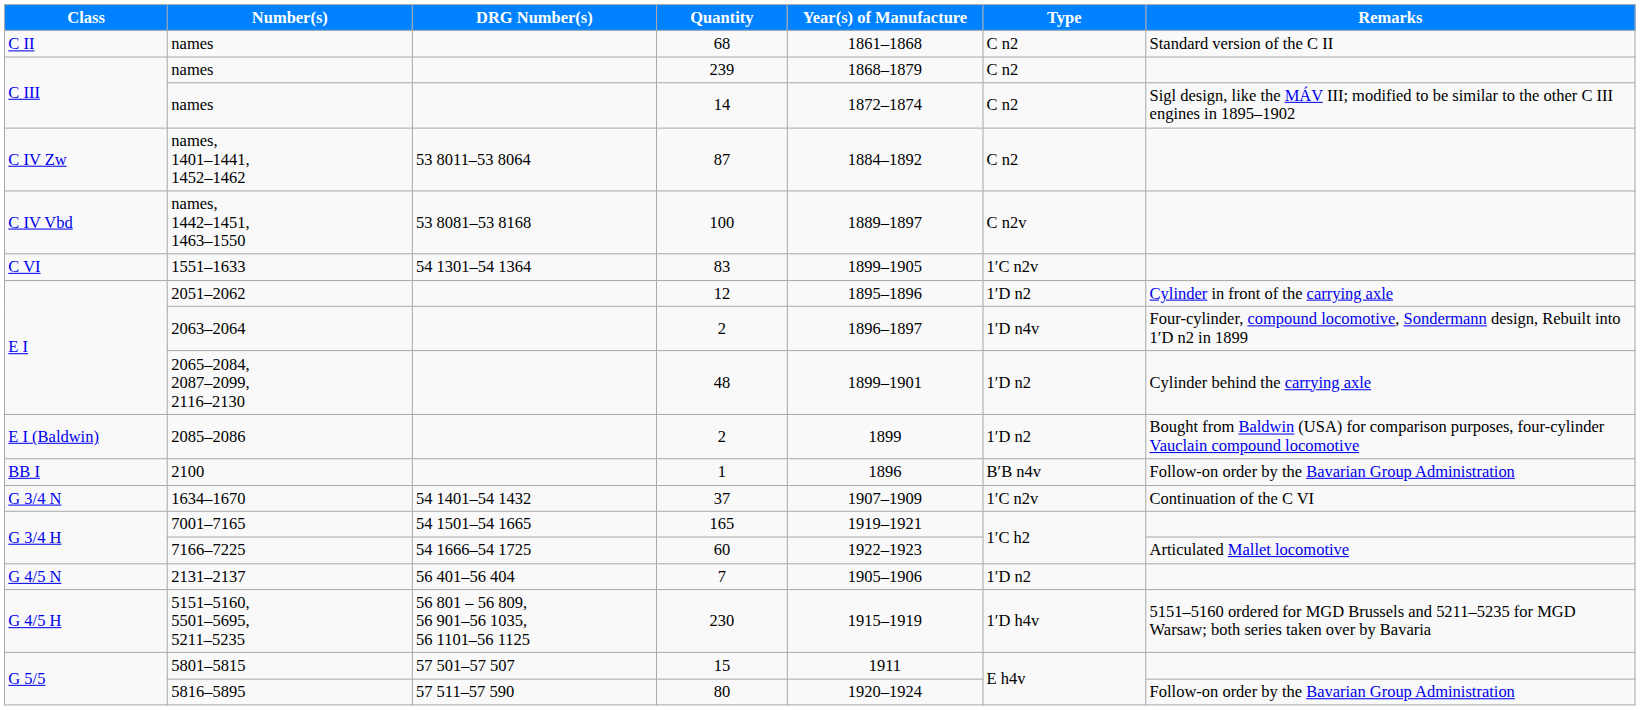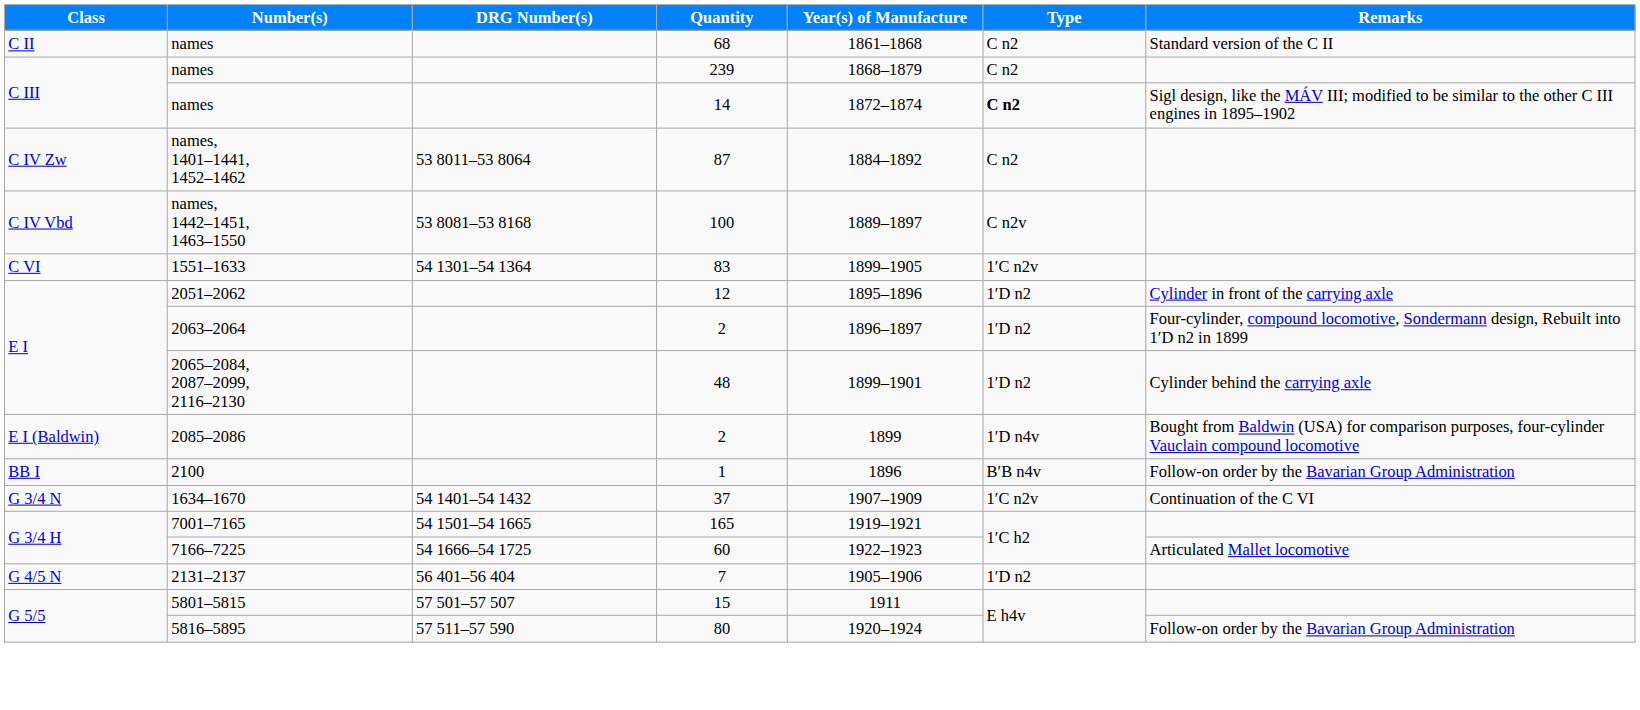 <table class="wikitable" style="width:100%;">
 <tr>
 <th style="color:#fff; background:#0081ff; width:10%;">Class</th>
 <th style="color:#fff; background:#0081ff; width:15%;">Number(s)</th>
 <th style="color:#fff; background:#0081ff; width:15%;">DRG Number(s)</th>
 <th style="color:#fff; background:#0081ff; width:8%;">Quantity</th>
 <th style="color:#fff; background:#0081ff; width:12%;">Year(s) of Manufacture</th>
 <th style="color:#fff; background:#0081ff; width:10%;">Type</th>
 <th style="color:#fff; background:#0081ff; width:30%;">Remarks</th>
 </tr>
 <tr>
 <td><a href='#'>C II</a></td>
 <td>names</td>
 <td></td>
 <td style="text-align:center;">68</td>
 <td style="text-align:center;">1861–1868</td>
 <td>C n2</td>
 <td>Standard version of the C II</td>
 </tr>
 <tr>
 <td rowspan="2"><a href='#'>C III</a></td>
 <td>names</td>
 <td></td>
 <td style="text-align:center;">239</td>
 <td style="text-align:center;">1868–1879</td>
 <td>C n2</td>
 <td></td>
 </tr>
 <tr>
 <td>names</td>
 <td></td>
 <td style="text-align:center;">14</td>
 <td style="text-align:center;">1872–1874</td>
-<td>C n2</td>
+<td><strong>C n2</strong></td>
 <td>Sigl design, like the <a href='#'>MÁV</a> III; modified to be similar to the other C III engines in 1895–1902</td>
 </tr>
 <tr>
 <td><a href='#'>C IV Zw</a></td>
 <td>names, <br>1401–1441, <br>1452–1462</td>
 <td>53 8011–53 8064</td>
 <td style="text-align:center;">87</td>
 <td style="text-align:center;">1884–1892</td>
 <td>C n2</td>
 <td></td>
 </tr>
 <tr>
 <td><a href='#'>C IV Vbd</a></td>
 <td>names, <br>1442–1451, <br>1463–1550</td>
 <td>53 8081–53 8168</td>
 <td style="text-align:center;">100</td>
 <td style="text-align:center;">1889–1897</td>
 <td>C n2v</td>
 <td></td>
 </tr>
 <tr>
 <td><a href='#'>C VI</a></td>
 <td>1551–1633</td>
 <td>54 1301–54 1364</td>
 <td style="text-align:center;">83</td>
 <td style="text-align:center;">1899–1905</td>
 <td>1′C n2v</td>
 <td></td>
 </tr>
 <tr>
 <td rowspan="3"><a href='#'>E I</a></td>
 <td>2051–2062</td>
 <td></td>
 <td style="text-align:center;">12</td>
 <td style="text-align:center;">1895–1896</td>
 <td>1′D n2</td>
 <td><a href='#'>Cylinder</a> in front of the <a href='#'>carrying axle</a></td>
 </tr>
 <tr>
 <td>2063–2064</td>
 <td></td>
 <td style="text-align:center;">2</td>
 <td style="text-align:center;">1896–1897</td>
-<td>1′D n4v</td>
+<td>1′D n2</td>
 <td>Four-cylinder, <a href='#'>compound locomotive</a>, <a href='#'>Sondermann</a> design, Rebuilt into 1′D n2 in 1899</td>
 </tr>
 <tr>
 <td>2065–2084, <br>2087–2099, <br>2116–2130</td>
 <td></td>
 <td style="text-align:center;">48</td>
 <td style="text-align:center;">1899–1901</td>
 <td>1′D n2</td>
 <td>Cylinder behind the <a href='#'>carrying axle</a></td>
 </tr>
 <tr>
 <td><a href='#'>E I (Baldwin)</a></td>
 <td>2085–2086</td>
 <td></td>
 <td style="text-align:center;">2</td>
 <td style="text-align:center;">1899</td>
-<td>1′D n2</td>
+<td>1′D n4v</td>
 <td>Bought from <a href='#'>Baldwin</a> (USA) for comparison purposes, four-cylinder <a href='#'>Vauclain compound locomotive</a></td>
 </tr>
 <tr>
 <td><a href='#'>BB I</a></td>
 <td>2100</td>
 <td></td>
 <td style="text-align:center;">1</td>
 <td style="text-align:center;">1896</td>
 <td>B′B n4v</td>
 <td>Follow-on order by the <a href='#'>Bavarian Group Administration</a></td>
 </tr>
 <tr>
 <td><a href='#'>G 3/4 N</a></td>
 <td>1634–1670</td>
 <td>54 1401–54 1432</td>
 <td style="text-align:center;">37</td>
 <td style="text-align:center;">1907–1909</td>
 <td>1′C n2v</td>
 <td>Continuation of the C VI</td>
 </tr>
 <tr>
 <td rowspan="2"><a href='#'>G 3/4 H</a></td>
 <td>7001–7165</td>
 <td>54 1501–54 1665</td>
 <td style="text-align:center;">165</td>
 <td style="text-align:center;">1919–1921</td>
 <td rowspan="2">1′C h2</td>
 <td></td>
 </tr>
 <tr>
 <td>7166–7225</td>
 <td>54 1666–54 1725</td>
 <td style="text-align:center;">60</td>
 <td style="text-align:center;">1922–1923</td>
 <td>Articulated <a href='#'>Mallet locomotive</a></td>
 </tr>
 <tr>
 <td><a href='#'>G 4/5 N</a></td>
 <td>2131–2137</td>
 <td>56 401–56 404</td>
 <td style="text-align:center;">7</td>
 <td style="text-align:center;">1905–1906</td>
 <td>1′D n2</td>
 <td></td>
 </tr>
 <tr>
-<td><a href='#'>G 4/5 H</a></td>
-<td>5151–5160, <br>5501–5695, <br>5211–5235</td>
-<td>56 801 – 56 809, <br>56 901–56 1035, <br>56 1101–56 1125</td>
-<td style="text-align:center;">230</td>
-<td style="text-align:center;">1915–1919</td>
-<td>1′D h4v</td>
-<td>5151–5160 ordered for MGD Brussels and 5211–5235 for MGD Warsaw; both series taken over by Bavaria</td>
-</tr>
-<tr>
 <td rowspan="2"><a href='#'>G 5/5</a></td>
 <td>5801–5815</td>
 <td>57 501–57 507</td>
 <td style="text-align:center;">15</td>
 <td style="text-align:center;">1911</td>
 <td rowspan="2">E h4v</td>
 <td></td>
 </tr>
 <tr>
 <td>5816–5895</td>
 <td>57 511–57 590</td>
 <td style="text-align:center;">80</td>
 <td style="text-align:center;">1920–1924</td>
 <td>Follow-on order by the <a href='#'>Bavarian Group Administration</a></td>
 </tr>
 </table>
